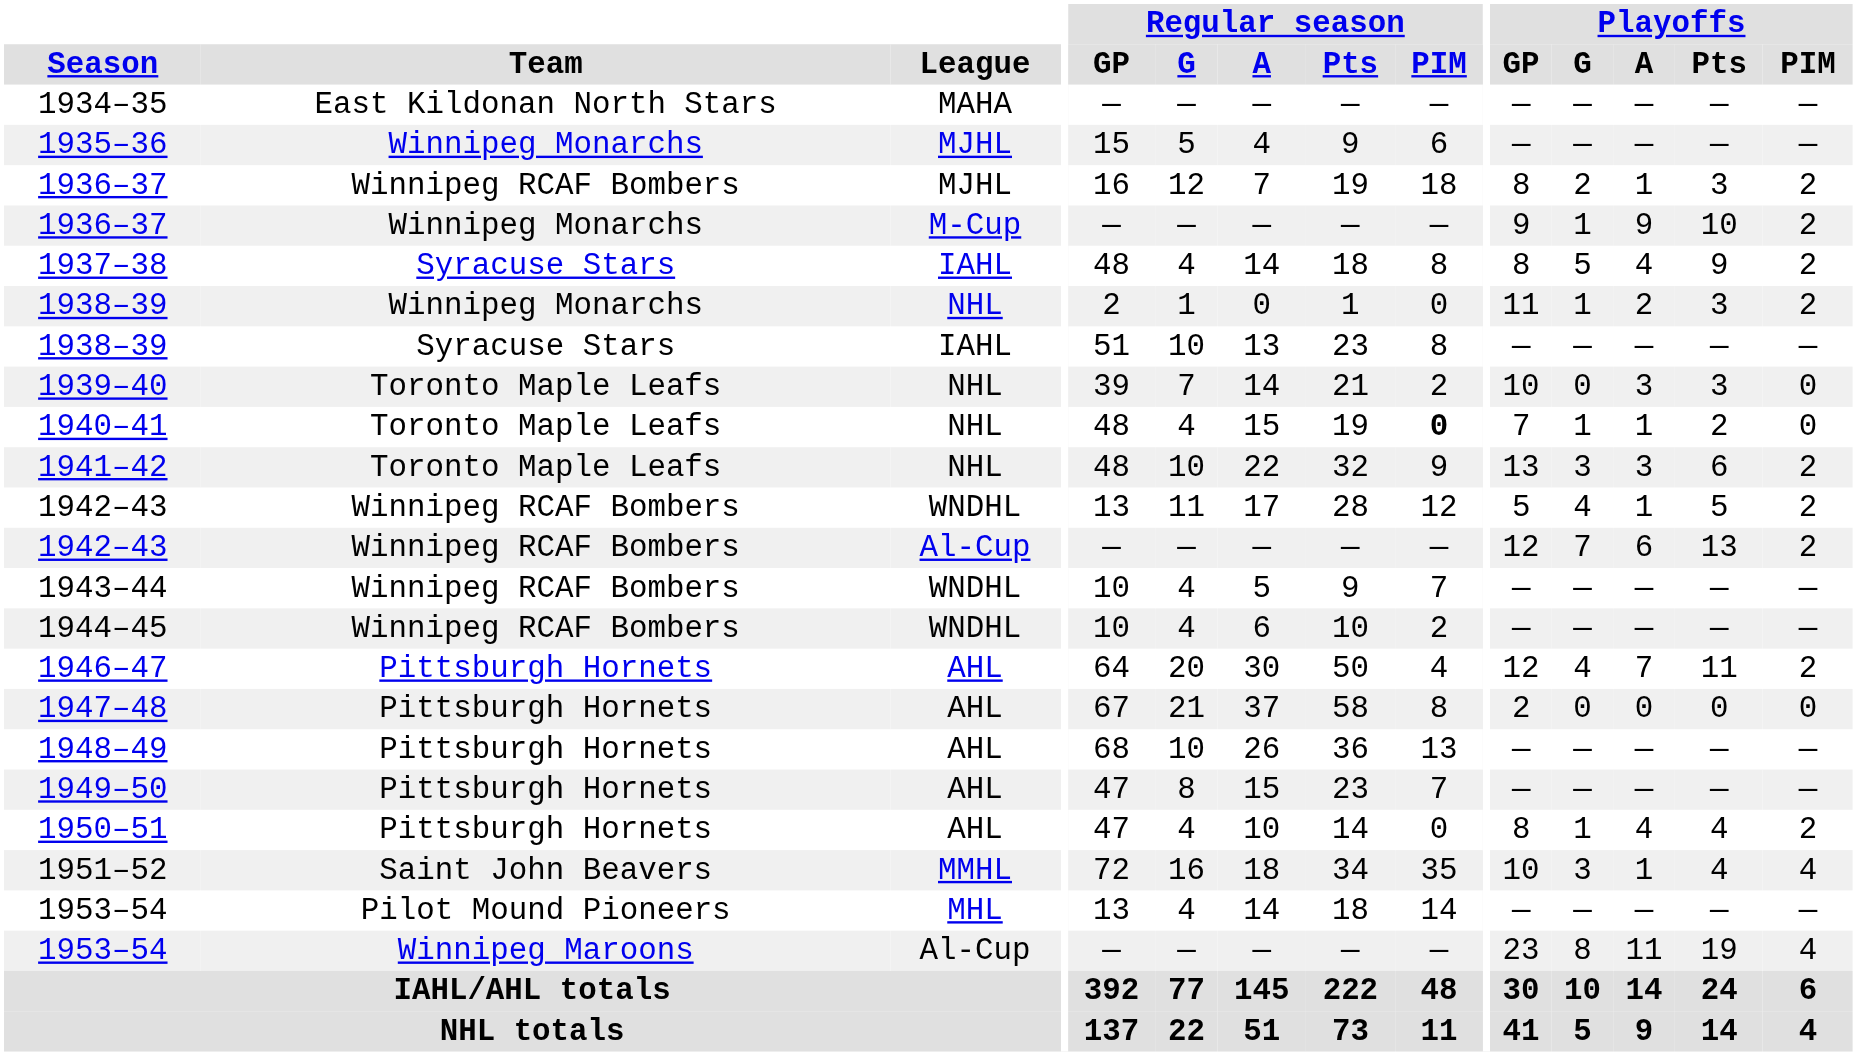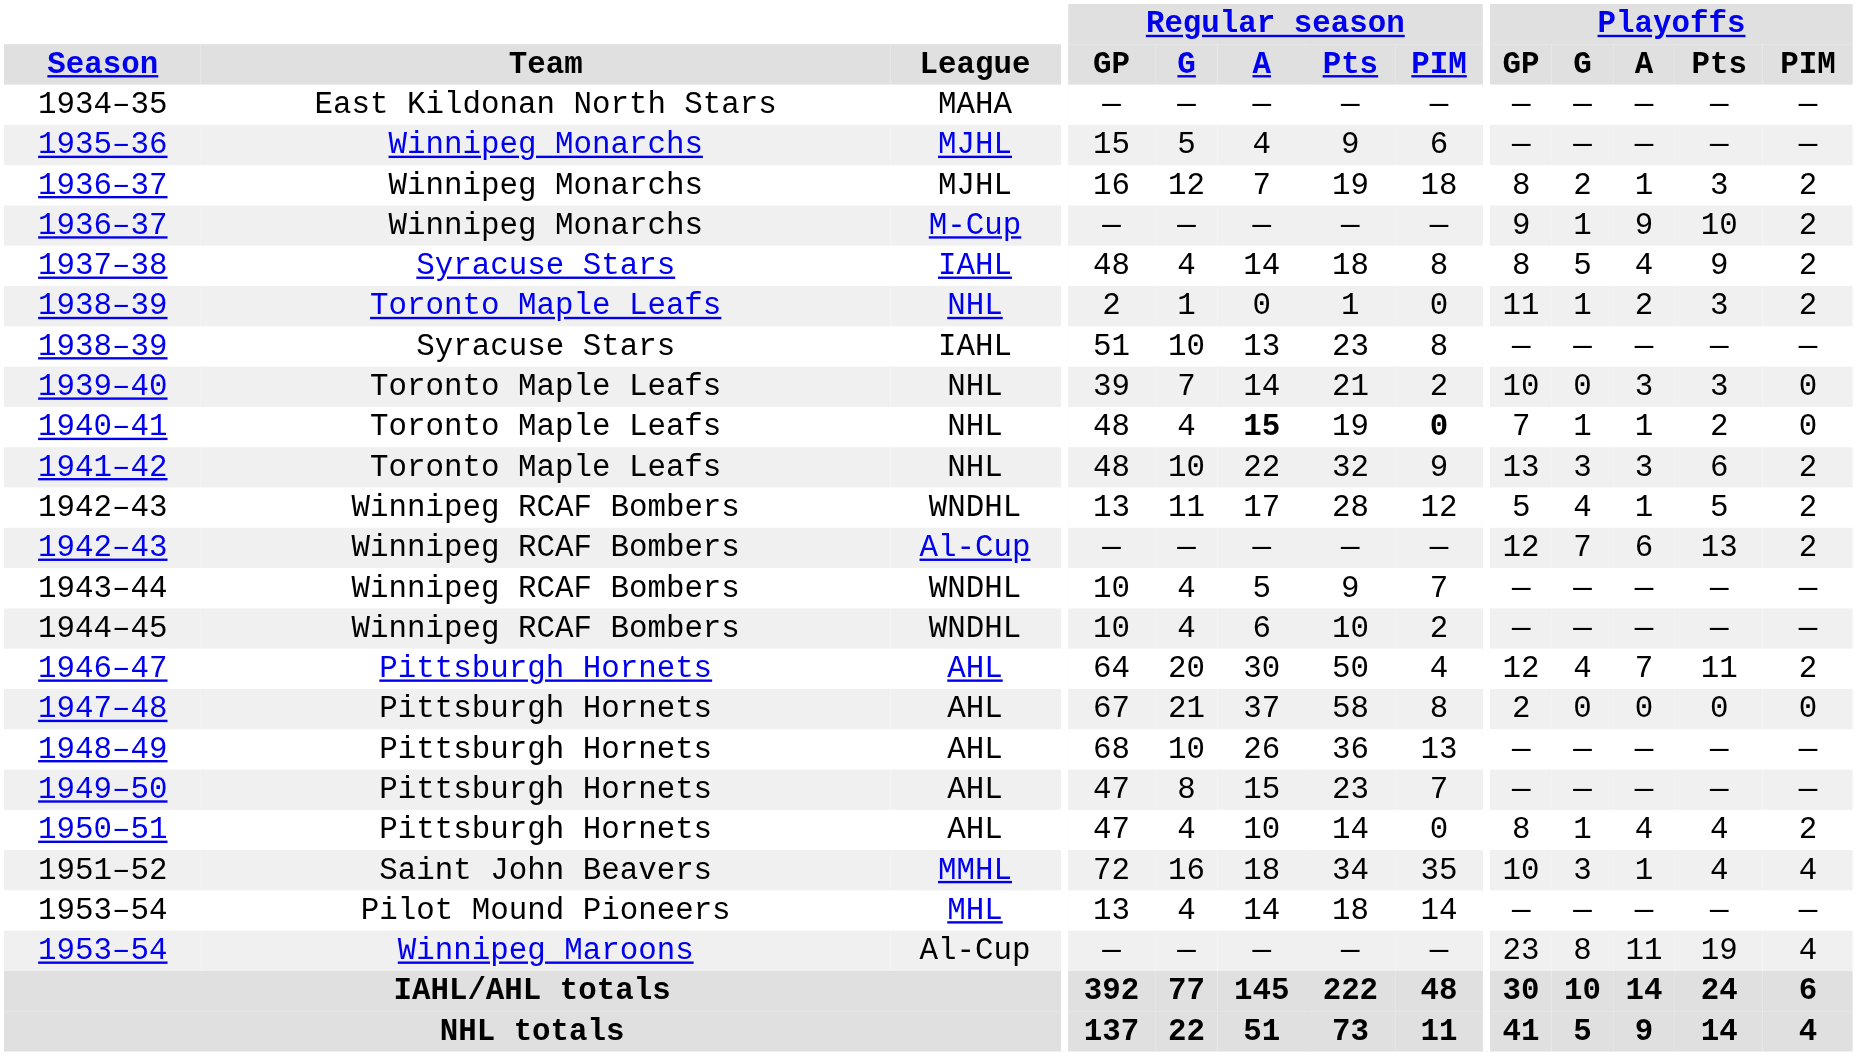 <table border="0" cellpadding="1" cellspacing="0" style="text-align:center; width:60em">
 <tr bgcolor="#e0e0e0">
 <th colspan="3" bgcolor="#ffffff"></th>
 <th rowspan="100" bgcolor="#ffffff"></th>
 <th colspan="5"><a href='#'>Regular season</a></th>
 <th rowspan="100" bgcolor="#ffffff"></th>
 <th colspan="5"><a href='#'>Playoffs</a></th>
 </tr>
 <tr bgcolor="#e0e0e0">
 <th><a href='#'>Season</a></th>
 <th>Team</th>
 <th>League</th>
 <th>GP</th>
 <th><a href='#'>G</a></th>
 <th><a href='#'>A</a></th>
 <th><a href='#'>Pts</a></th>
 <th><a href='#'>PIM</a></th>
 <th>GP</th>
 <th>G</th>
 <th>A</th>
 <th>Pts</th>
 <th>PIM</th>
 </tr>
 <tr>
 <td>1934–35</td>
 <td>East Kildonan North Stars</td>
 <td>MAHA</td>
 <td>—</td>
 <td>—</td>
 <td>—</td>
 <td>—</td>
 <td>—</td>
 <td>—</td>
 <td>—</td>
 <td>—</td>
 <td>—</td>
 <td>—</td>
 </tr>
 <tr bgcolor="#f0f0f0">
 <td><a href='#'>1935–36</a></td>
 <td><a href='#'>Winnipeg Monarchs</a></td>
 <td><a href='#'>MJHL</a></td>
 <td>15</td>
 <td>5</td>
 <td>4</td>
 <td>9</td>
 <td>6</td>
 <td>—</td>
 <td>—</td>
 <td>—</td>
 <td>—</td>
 <td>—</td>
 </tr>
 <tr>
 <td><a href='#'>1936–37</a></td>
-<td>Winnipeg RCAF Bombers</td>
+<td>Winnipeg Monarchs</td>
 <td>MJHL</td>
 <td>16</td>
 <td>12</td>
 <td>7</td>
 <td>19</td>
 <td>18</td>
 <td>8</td>
 <td>2</td>
 <td>1</td>
 <td>3</td>
 <td>2</td>
 </tr>
 <tr bgcolor="#f0f0f0">
 <td><a href='#'>1936–37</a></td>
 <td>Winnipeg Monarchs</td>
 <td><a href='#'>M-Cup</a></td>
 <td>—</td>
 <td>—</td>
 <td>—</td>
 <td>—</td>
 <td>—</td>
 <td>9</td>
 <td>1</td>
 <td>9</td>
 <td>10</td>
 <td>2</td>
 </tr>
 <tr>
 <td><a href='#'>1937–38</a></td>
 <td><a href='#'>Syracuse Stars</a></td>
 <td><a href='#'>IAHL</a></td>
 <td>48</td>
 <td>4</td>
 <td>14</td>
 <td>18</td>
 <td>8</td>
 <td>8</td>
 <td>5</td>
 <td>4</td>
 <td>9</td>
 <td>2</td>
 </tr>
 <tr bgcolor="#f0f0f0">
 <td><a href='#'>1938–39</a></td>
-<td>Winnipeg Monarchs</td>
+<td><a href='#'>Toronto Maple Leafs</a></td>
 <td><a href='#'>NHL</a></td>
 <td>2</td>
 <td>1</td>
 <td>0</td>
 <td>1</td>
 <td>0</td>
 <td>11</td>
 <td>1</td>
 <td>2</td>
 <td>3</td>
 <td>2</td>
 </tr>
 <tr>
 <td><a href='#'>1938–39</a></td>
 <td>Syracuse Stars</td>
 <td>IAHL</td>
 <td>51</td>
 <td>10</td>
 <td>13</td>
 <td>23</td>
 <td>8</td>
 <td>—</td>
 <td>—</td>
 <td>—</td>
 <td>—</td>
 <td>—</td>
 </tr>
 <tr bgcolor="#f0f0f0">
 <td><a href='#'>1939–40</a></td>
 <td>Toronto Maple Leafs</td>
 <td>NHL</td>
 <td>39</td>
 <td>7</td>
 <td>14</td>
 <td>21</td>
 <td>2</td>
 <td>10</td>
 <td>0</td>
 <td>3</td>
 <td>3</td>
 <td>0</td>
 </tr>
 <tr>
 <td><a href='#'>1940–41</a></td>
 <td>Toronto Maple Leafs</td>
 <td>NHL</td>
 <td>48</td>
 <td>4</td>
-<td>15</td>
+<td><strong>15</strong></td>
 <td>19</td>
 <td><strong>0</strong></td>
 <td>7</td>
 <td>1</td>
 <td>1</td>
 <td>2</td>
 <td>0</td>
 </tr>
 <tr bgcolor="#f0f0f0">
 <td><a href='#'>1941–42</a></td>
 <td>Toronto Maple Leafs</td>
 <td>NHL</td>
 <td>48</td>
 <td>10</td>
 <td>22</td>
 <td>32</td>
 <td>9</td>
 <td>13</td>
 <td>3</td>
 <td>3</td>
 <td>6</td>
 <td>2</td>
 </tr>
 <tr>
 <td>1942–43</td>
 <td>Winnipeg RCAF Bombers</td>
 <td>WNDHL</td>
 <td>13</td>
 <td>11</td>
 <td>17</td>
 <td>28</td>
 <td>12</td>
 <td>5</td>
 <td>4</td>
 <td>1</td>
 <td>5</td>
 <td>2</td>
 </tr>
 <tr bgcolor="#f0f0f0">
 <td><a href='#'>1942–43</a></td>
 <td>Winnipeg RCAF Bombers</td>
 <td><a href='#'>Al-Cup</a></td>
 <td>—</td>
 <td>—</td>
 <td>—</td>
 <td>—</td>
 <td>—</td>
 <td>12</td>
 <td>7</td>
 <td>6</td>
 <td>13</td>
 <td>2</td>
 </tr>
 <tr>
 <td>1943–44</td>
 <td>Winnipeg RCAF Bombers</td>
 <td>WNDHL</td>
 <td>10</td>
 <td>4</td>
 <td>5</td>
 <td>9</td>
 <td>7</td>
 <td>—</td>
 <td>—</td>
 <td>—</td>
 <td>—</td>
 <td>—</td>
 </tr>
 <tr bgcolor="#f0f0f0">
 <td>1944–45</td>
 <td>Winnipeg RCAF Bombers</td>
 <td>WNDHL</td>
 <td>10</td>
 <td>4</td>
 <td>6</td>
 <td>10</td>
 <td>2</td>
 <td>—</td>
 <td>—</td>
 <td>—</td>
 <td>—</td>
 <td>—</td>
 </tr>
 <tr>
 <td><a href='#'>1946–47</a></td>
 <td><a href='#'>Pittsburgh Hornets</a></td>
 <td><a href='#'>AHL</a></td>
 <td>64</td>
 <td>20</td>
 <td>30</td>
 <td>50</td>
 <td>4</td>
 <td>12</td>
 <td>4</td>
 <td>7</td>
 <td>11</td>
 <td>2</td>
 </tr>
 <tr bgcolor="#f0f0f0">
 <td><a href='#'>1947–48</a></td>
 <td>Pittsburgh Hornets</td>
 <td>AHL</td>
 <td>67</td>
 <td>21</td>
 <td>37</td>
 <td>58</td>
 <td>8</td>
 <td>2</td>
 <td>0</td>
 <td>0</td>
 <td>0</td>
 <td>0</td>
 </tr>
 <tr>
 <td><a href='#'>1948–49</a></td>
 <td>Pittsburgh Hornets</td>
 <td>AHL</td>
 <td>68</td>
 <td>10</td>
 <td>26</td>
 <td>36</td>
 <td>13</td>
 <td>—</td>
 <td>—</td>
 <td>—</td>
 <td>—</td>
 <td>—</td>
 </tr>
 <tr bgcolor="#f0f0f0">
 <td><a href='#'>1949–50</a></td>
 <td>Pittsburgh Hornets</td>
 <td>AHL</td>
 <td>47</td>
 <td>8</td>
 <td>15</td>
 <td>23</td>
 <td>7</td>
 <td>—</td>
 <td>—</td>
 <td>—</td>
 <td>—</td>
 <td>—</td>
 </tr>
 <tr>
 <td><a href='#'>1950–51</a></td>
 <td>Pittsburgh Hornets</td>
 <td>AHL</td>
 <td>47</td>
 <td>4</td>
 <td>10</td>
 <td>14</td>
 <td>0</td>
 <td>8</td>
 <td>1</td>
 <td>4</td>
 <td>4</td>
 <td>2</td>
 </tr>
 <tr bgcolor="#f0f0f0">
 <td>1951–52</td>
 <td>Saint John Beavers</td>
 <td><a href='#'>MMHL</a></td>
 <td>72</td>
 <td>16</td>
 <td>18</td>
 <td>34</td>
 <td>35</td>
 <td>10</td>
 <td>3</td>
 <td>1</td>
 <td>4</td>
 <td>4</td>
 </tr>
 <tr>
 <td>1953–54</td>
 <td>Pilot Mound Pioneers</td>
 <td><a href='#'>MHL</a></td>
 <td>13</td>
 <td>4</td>
 <td>14</td>
 <td>18</td>
 <td>14</td>
 <td>—</td>
 <td>—</td>
 <td>—</td>
 <td>—</td>
 <td>—</td>
 </tr>
 <tr bgcolor="#f0f0f0">
 <td><a href='#'>1953–54</a></td>
 <td><a href='#'>Winnipeg Maroons</a></td>
 <td>Al-Cup</td>
 <td>—</td>
 <td>—</td>
 <td>—</td>
 <td>—</td>
 <td>—</td>
 <td>23</td>
 <td>8</td>
 <td>11</td>
 <td>19</td>
 <td>4</td>
 </tr>
 <tr bgcolor="#e0e0e0">
 <th colspan="3">IAHL/AHL totals</th>
 <th>392</th>
 <th>77</th>
 <th>145</th>
 <th>222</th>
 <th>48</th>
 <th>30</th>
 <th>10</th>
 <th>14</th>
 <th>24</th>
 <th>6</th>
 </tr>
 <tr bgcolor="#e0e0e0">
 <th colspan="3">NHL totals</th>
 <th>137</th>
 <th>22</th>
 <th>51</th>
 <th>73</th>
 <th>11</th>
 <th>41</th>
 <th>5</th>
 <th>9</th>
 <th>14</th>
 <th>4</th>
 </tr>
 </table>
